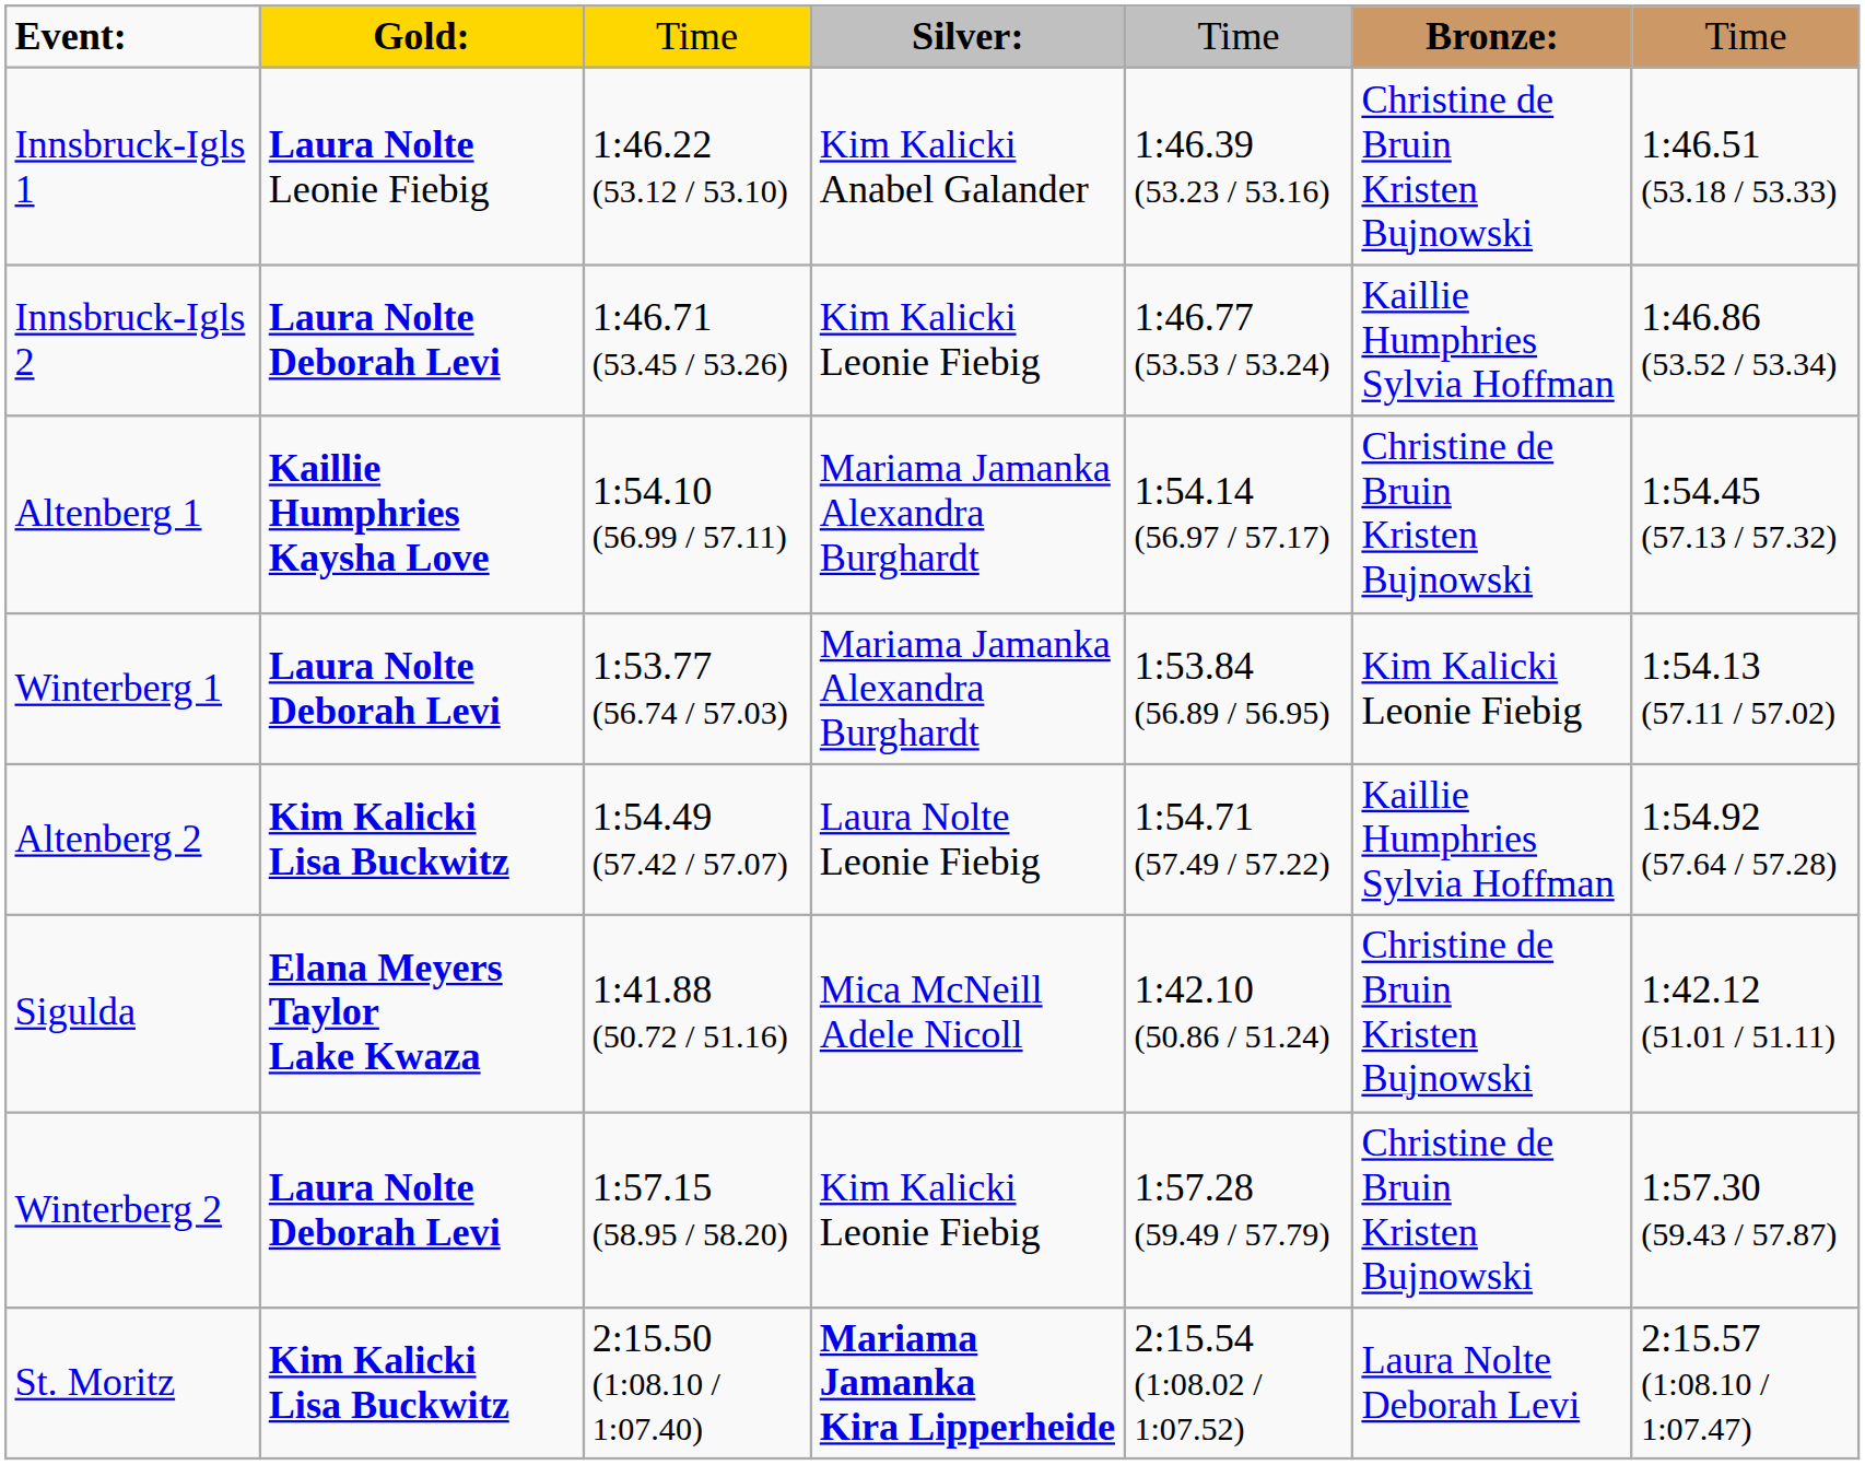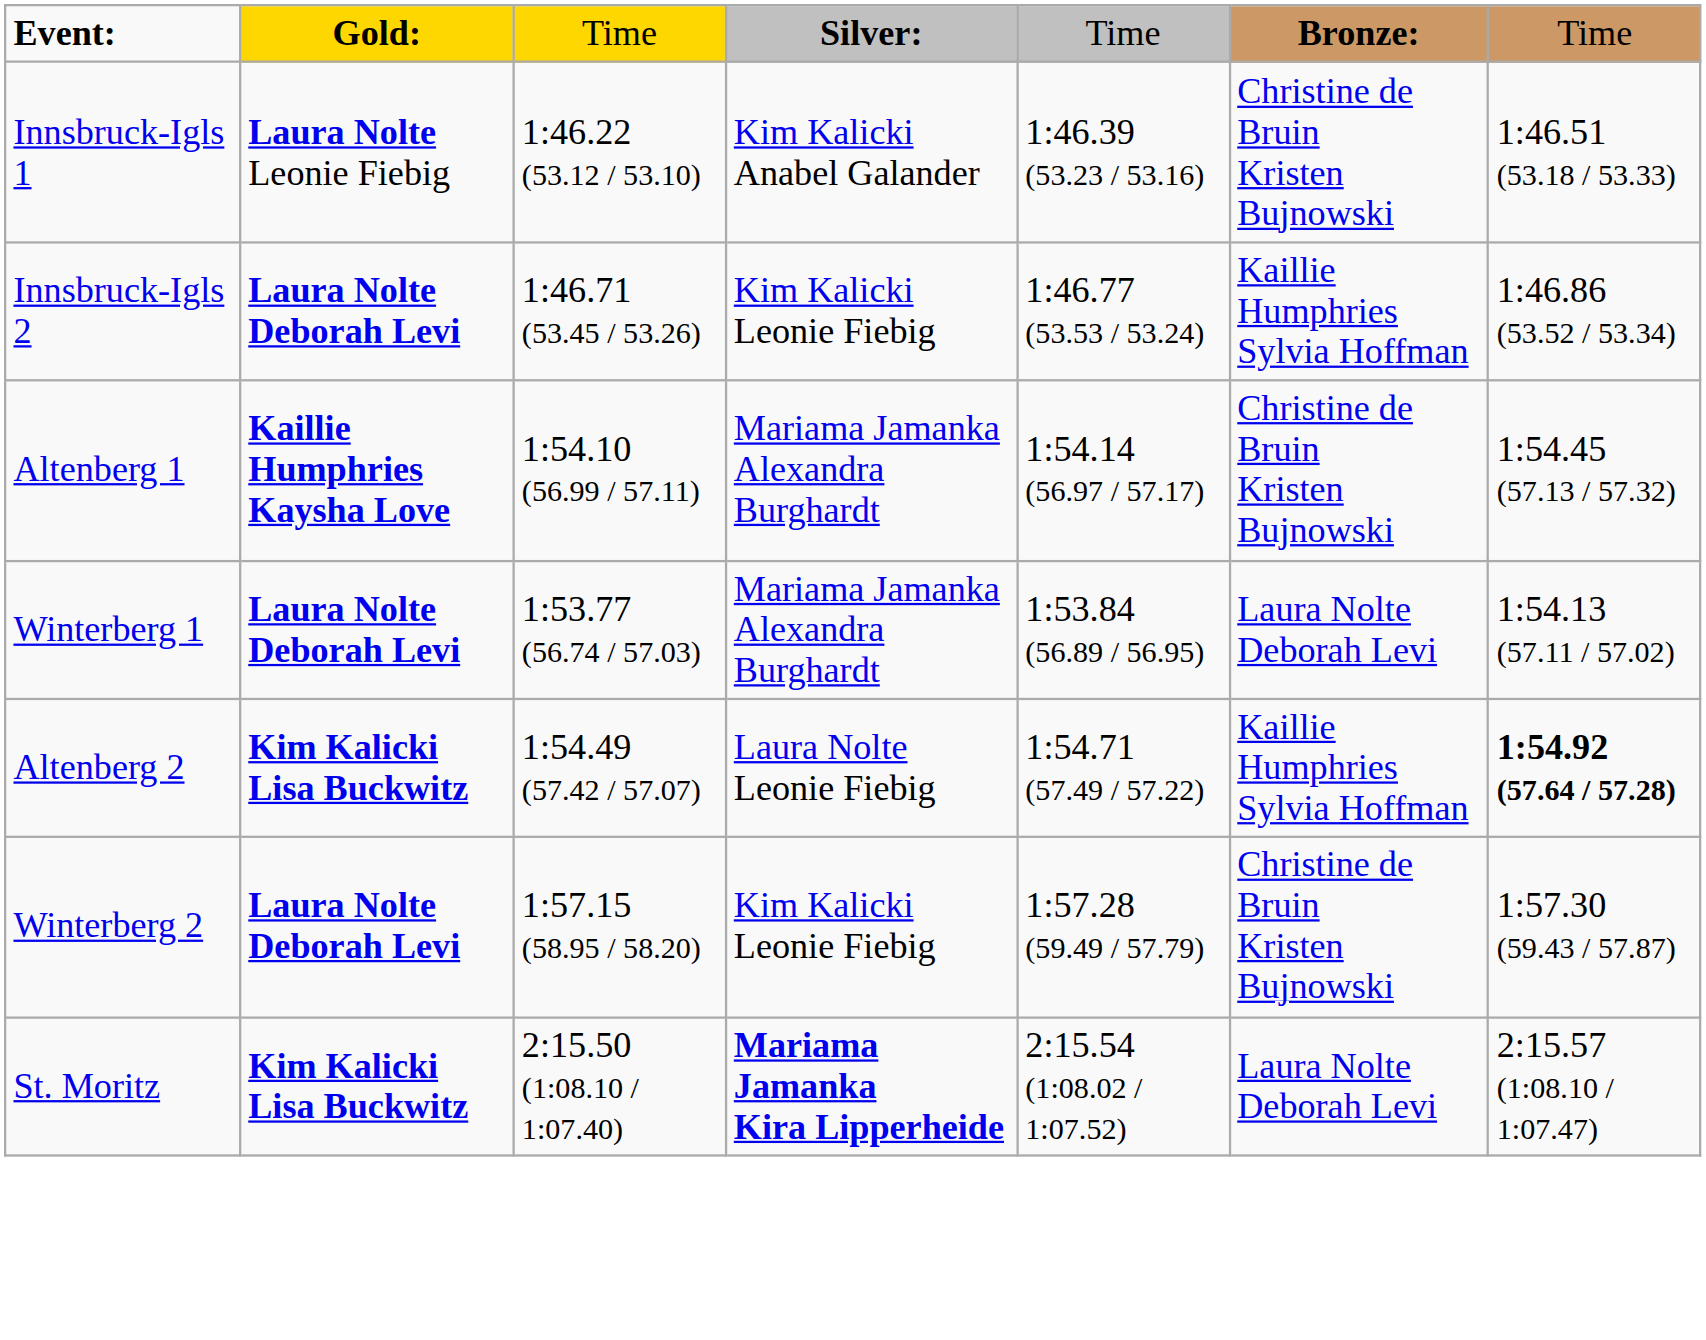 <table class="wikitable" style="width:85%;">
 <tr>
 <td><strong>Event:</strong></td>
 <td style="text-align:center; background:gold;"><strong>Gold:</strong></td>
 <td style="text-align:center; background:gold;">Time</td>
 <td style="text-align:center; background:silver;"><strong>Silver:</strong></td>
 <td style="text-align:center; background:silver;">Time</td>
 <td style="text-align:center; background:#c96;"><strong>Bronze:</strong></td>
 <td style="text-align:center; background:#c96;">Time</td>
 </tr>
 <tr>
 <td> <a href='#'>Innsbruck-Igls 1</a></td>
 <td><strong><a href='#'>Laura Nolte</a><br></strong>Leonie Fiebig<strong><br><small></small></strong></td>
 <td>1:46.22<br><small>(53.12 / 53.10)</small></td>
 <td><a href='#'>Kim Kalicki</a><br>Anabel Galander<br><small></small></td>
 <td>1:46.39<br><small>(53.23 / 53.16)</small></td>
 <td><a href='#'>Christine de Bruin</a><br><a href='#'>Kristen Bujnowski</a><br><small></small></td>
 <td>1:46.51<br><small>(53.18 / 53.33)</small></td>
 </tr>
 <tr>
 <td> <a href='#'>Innsbruck-Igls 2</a></td>
 <td><strong><a href='#'>Laura Nolte</a><br><a href='#'>Deborah Levi</a><br><small></small></strong></td>
 <td>1:46.71<br><small>(53.45 / 53.26)</small></td>
 <td><a href='#'>Kim Kalicki</a><br>Leonie Fiebig<br><small></small></td>
 <td>1:46.77<br><small>(53.53 / 53.24)</small></td>
 <td><a href='#'>Kaillie Humphries</a><br><a href='#'>Sylvia Hoffman</a><br><small></small></td>
 <td>1:46.86<br><small>(53.52 / 53.34)</small></td>
 </tr>
 <tr>
 <td> <a href='#'>Altenberg 1</a></td>
 <td><strong><a href='#'>Kaillie Humphries</a><br><a href='#'>Kaysha Love</a><br><small></small></strong></td>
 <td>1:54.10<br><small>(56.99 / 57.11)</small></td>
 <td><a href='#'>Mariama Jamanka</a><br><a href='#'>Alexandra Burghardt</a><br><small></small></td>
 <td>1:54.14<br><small>(56.97 / 57.17)</small></td>
 <td><a href='#'>Christine de Bruin</a><br><a href='#'>Kristen Bujnowski</a><br><small></small></td>
 <td>1:54.45<br><small>(57.13 / 57.32)</small></td>
 </tr>
 <tr>
 <td> <a href='#'>Winterberg 1</a></td>
 <td><strong><a href='#'>Laura Nolte</a><br><a href='#'>Deborah Levi</a><br><small></small></strong></td>
 <td>1:53.77<br><small>(56.74 / 57.03)</small></td>
 <td><a href='#'>Mariama Jamanka</a><br><a href='#'>Alexandra Burghardt</a><br><small></small></td>
 <td>1:53.84<br><small>(56.89 / 56.95)</small></td>
-<td><a href='#'>Kim Kalicki</a><br>Leonie Fiebig<br><small></small></td>
+<td><a href='#'>Laura Nolte</a><br><a href='#'>Deborah Levi</a><br><small></small></td>
 <td>1:54.13<br><small>(57.11 / 57.02)</small></td>
 </tr>
 <tr>
 <td> <a href='#'>Altenberg 2</a></td>
 <td><strong><a href='#'>Kim Kalicki</a><br><a href='#'>Lisa Buckwitz</a><br><small></small></strong></td>
 <td>1:54.49<br><small>(57.42 / 57.07)</small></td>
 <td><a href='#'>Laura Nolte</a><br>Leonie Fiebig<br><small></small></td>
 <td>1:54.71<br><small>(57.49 / 57.22)</small></td>
 <td><a href='#'>Kaillie Humphries</a><br><a href='#'>Sylvia Hoffman</a><br><small></small></td>
-<td>1:54.92<br><small>(57.64 / 57.28)</small></td>
-</tr>
-<tr>
-<td> <a href='#'>Sigulda</a></td>
-<td><strong><a href='#'>Elana Meyers Taylor</a><br><a href='#'>Lake Kwaza</a><br><small></small></strong></td>
-<td>1:41.88<br><small>(50.72 / 51.16)</small></td>
-<td><a href='#'>Mica McNeill</a><br><a href='#'>Adele Nicoll</a><br><small></small></td>
-<td>1:42.10<br><small>(50.86 / 51.24)</small></td>
-<td><a href='#'>Christine de Bruin</a><br><a href='#'>Kristen Bujnowski</a><br><small></small></td>
-<td>1:42.12<br><small>(51.01 / 51.11)</small></td>
+<td><strong>1:54.92<br><small>(57.64 / 57.28)</small></strong></td>
 </tr>
 <tr>
 <td> <a href='#'>Winterberg 2</a></td>
 <td><strong><a href='#'>Laura Nolte</a><br><a href='#'>Deborah Levi</a><br><small></small></strong></td>
 <td>1:57.15<br><small>(58.95 / 58.20)</small></td>
 <td><a href='#'>Kim Kalicki</a><br>Leonie Fiebig<br><small></small></td>
 <td>1:57.28<br><small>(59.49 / 57.79)</small></td>
 <td><a href='#'>Christine de Bruin</a><br><a href='#'>Kristen Bujnowski</a><br><small></small></td>
 <td>1:57.30<br><small>(59.43 / 57.87)</small></td>
 </tr>
 <tr>
 <td> <a href='#'>St. Moritz</a></td>
 <td><strong><a href='#'>Kim Kalicki</a><br><a href='#'>Lisa Buckwitz</a><br><small></small></strong></td>
 <td>2:15.50<br><small>(1:08.10 / 1:07.40)</small></td>
 <td><strong><a href='#'>Mariama Jamanka</a><br><a href='#'>Kira Lipperheide</a><br><small></small></strong></td>
 <td>2:15.54<br><small>(1:08.02 / 1:07.52)</small></td>
 <td><a href='#'>Laura Nolte</a><br><a href='#'>Deborah Levi</a><br><small></small></td>
 <td>2:15.57<br><small>(1:08.10 / 1:07.47)</small></td>
 </tr>
 </table>
